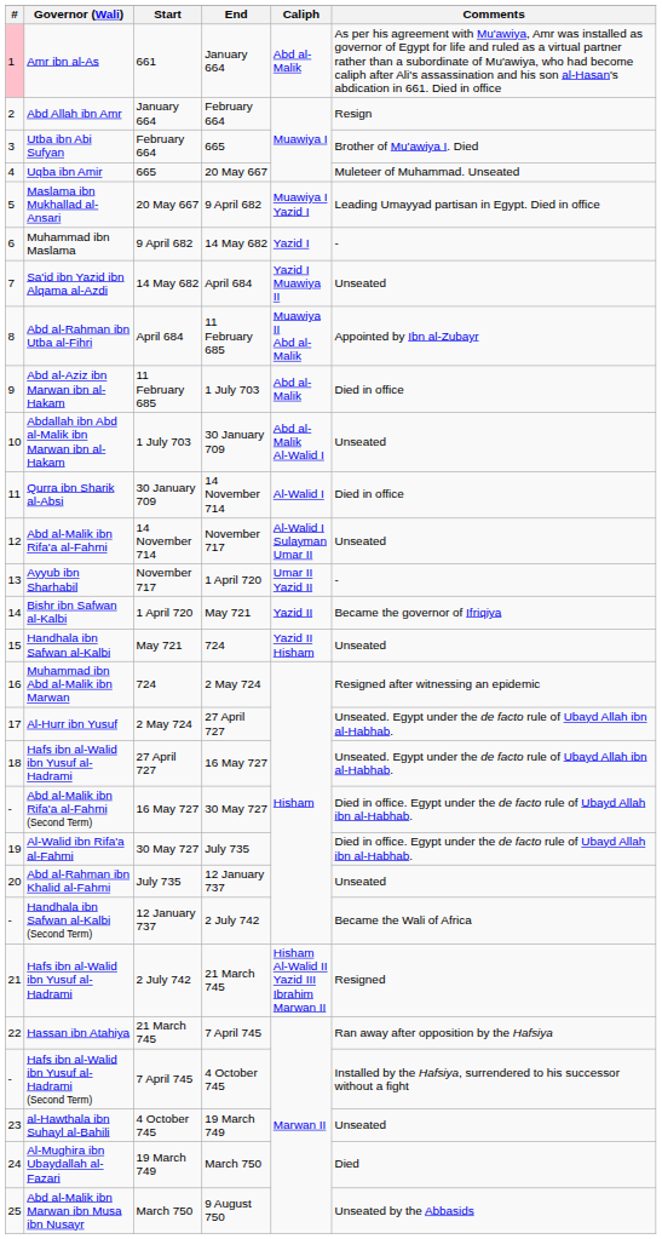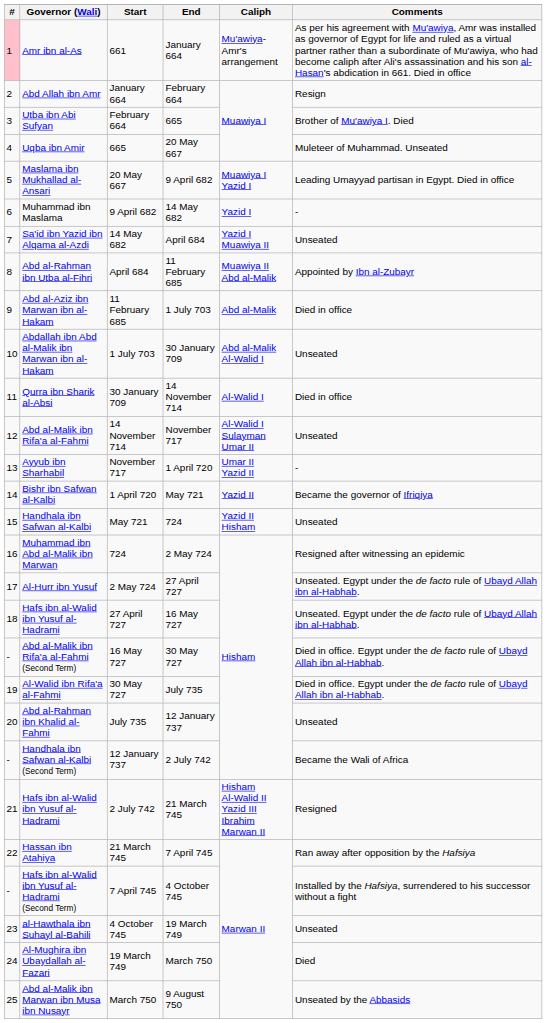 <table class="wikitable">
 <tr style="background:#cccccc">
 </tr>
 <tr>
 <th>#</th>
 <th>Governor (<a href='#'>Wali</a>)</th>
 <th>Start</th>
 <th>End</th>
 <th>Caliph</th>
 <th>Comments</th>
 </tr>
 <tr>
 <td style="background: pink;">1</td>
 <td><a href='#'>Amr ibn al-As</a></td>
 <td>661</td>
 <td>January 664</td>
-<td><a href='#'>Abd al-Malik</a></td>
+<td><a href='#'>Mu'awiya</a>-Amr's arrangement</td>
 <td>As per his agreement with <a href='#'>Mu'awiya</a>, Amr was installed as governor of Egypt for life and ruled as a virtual partner rather than a subordinate of Mu'awiya, who had become caliph after Ali's assassination and his son <a href='#'>al-Hasan</a>'s abdication in 661. Died in office</td>
 </tr>
 <tr>
 <td>2</td>
 <td><a href='#'>Abd Allah ibn Amr</a></td>
 <td>January 664</td>
 <td>February 664</td>
 <td rowspan=3><a href='#'>Muawiya I</a></td>
 <td>Resign</td>
 </tr>
 <tr>
 <td>3</td>
 <td><a href='#'>Utba ibn Abi Sufyan</a></td>
 <td>February 664</td>
 <td>665</td>
 <td>Brother of <a href='#'>Mu'awiya I</a>. Died</td>
 </tr>
 <tr>
 <td>4</td>
 <td><a href='#'>Uqba ibn Amir</a></td>
 <td>665</td>
 <td>20 May 667</td>
 <td>Muleteer of Muhammad. Unseated</td>
 </tr>
 <tr>
 <td>5</td>
 <td><a href='#'>Maslama ibn Mukhallad al-Ansari</a></td>
 <td>20 May 667</td>
 <td>9 April 682</td>
 <td><a href='#'>Muawiya I</a><br><a href='#'>Yazid I</a></td>
 <td>Leading Umayyad partisan in Egypt. Died in office</td>
 </tr>
 <tr>
 <td>6</td>
 <td>Muhammad ibn Maslama</td>
 <td>9 April 682</td>
 <td>14 May 682</td>
 <td><a href='#'>Yazid I</a></td>
 <td>-</td>
 </tr>
 <tr>
 <td>7</td>
 <td><a href='#'>Sa'id ibn Yazid ibn Alqama al-Azdi</a></td>
 <td>14 May 682</td>
 <td>April 684</td>
 <td><a href='#'>Yazid I</a><br><a href='#'>Muawiya II</a></td>
 <td>Unseated</td>
 </tr>
 <tr>
 <td>8</td>
 <td><a href='#'>Abd al-Rahman ibn Utba al-Fihri</a></td>
 <td>April 684</td>
 <td>11 February 685</td>
 <td><a href='#'>Muawiya II</a><br><a href='#'>Abd al-Malik</a></td>
 <td>Appointed by <a href='#'>Ibn al-Zubayr</a></td>
 </tr>
 <tr>
 <td>9</td>
 <td><a href='#'>Abd al-Aziz ibn Marwan ibn al-Hakam</a></td>
 <td>11 February 685</td>
 <td>1 July 703</td>
 <td><a href='#'>Abd al-Malik</a></td>
 <td>Died in office</td>
 </tr>
 <tr>
 <td>10</td>
 <td><a href='#'>Abdallah ibn Abd al-Malik ibn Marwan ibn al-Hakam</a></td>
 <td>1 July 703</td>
 <td>30 January 709</td>
 <td><a href='#'>Abd al-Malik</a><br><a href='#'>Al-Walid I</a></td>
 <td>Unseated</td>
 </tr>
 <tr>
 <td>11</td>
 <td><a href='#'>Qurra ibn Sharik al-Absi</a></td>
 <td>30 January 709</td>
 <td>14 November 714</td>
 <td><a href='#'>Al-Walid I</a></td>
 <td>Died in office</td>
 </tr>
 <tr>
 <td>12</td>
 <td><a href='#'>Abd al-Malik ibn Rifa'a al-Fahmi</a></td>
 <td>14 November 714</td>
 <td>November 717</td>
 <td><a href='#'>Al-Walid I</a><br><a href='#'>Sulayman</a><br><a href='#'>Umar II</a></td>
 <td>Unseated</td>
 </tr>
 <tr>
 <td>13</td>
 <td><a href='#'>Ayyub ibn Sharhabil</a></td>
 <td>November 717</td>
 <td>1 April 720</td>
 <td><a href='#'>Umar II</a><br><a href='#'>Yazid II</a></td>
 <td>-</td>
 </tr>
 <tr>
 <td>14</td>
 <td><a href='#'>Bishr ibn Safwan al-Kalbi</a></td>
 <td>1 April 720</td>
 <td>May 721</td>
 <td><a href='#'>Yazid II</a></td>
 <td>Became the governor of <a href='#'>Ifriqiya</a></td>
 </tr>
 <tr>
 <td>15</td>
 <td><a href='#'>Handhala ibn Safwan al-Kalbi</a></td>
 <td>May 721</td>
 <td>724</td>
 <td><a href='#'>Yazid II</a><br><a href='#'>Hisham</a></td>
 <td>Unseated</td>
 </tr>
 <tr>
 <td>16</td>
 <td><a href='#'>Muhammad ibn Abd al-Malik ibn Marwan</a></td>
 <td>724</td>
 <td>2 May 724</td>
 <td rowspan=7><a href='#'>Hisham</a></td>
 <td>Resigned after witnessing an epidemic</td>
 </tr>
 <tr>
 <td>17</td>
 <td><a href='#'>Al-Hurr ibn Yusuf</a></td>
 <td>2 May 724</td>
 <td>27 April 727</td>
 <td>Unseated. Egypt under the <em>de facto</em> rule of <a href='#'>Ubayd Allah ibn al-Habhab</a>.</td>
 </tr>
 <tr>
 <td>18</td>
 <td><a href='#'>Hafs ibn al-Walid ibn Yusuf al-Hadrami</a></td>
 <td>27 April 727</td>
 <td>16 May 727</td>
 <td>Unseated. Egypt under the <em>de facto</em> rule of <a href='#'>Ubayd Allah ibn al-Habhab</a>.</td>
 </tr>
 <tr>
 <td>-</td>
 <td><a href='#'>Abd al-Malik ibn Rifa'a al-Fahmi</a><br><small>(Second Term)</small></td>
 <td>16 May 727</td>
 <td>30 May 727</td>
 <td>Died in office. Egypt under the <em>de facto</em> rule of <a href='#'>Ubayd Allah ibn al-Habhab</a>.</td>
 </tr>
 <tr>
 <td>19</td>
 <td><a href='#'>Al-Walid ibn Rifa'a al-Fahmi</a></td>
 <td>30 May 727</td>
 <td>July 735</td>
 <td>Died in office. Egypt under the <em>de facto</em> rule of <a href='#'>Ubayd Allah ibn al-Habhab</a>.</td>
 </tr>
 <tr>
 <td>20</td>
 <td><a href='#'>Abd al-Rahman ibn Khalid al-Fahmi</a></td>
 <td>July 735</td>
 <td>12 January 737</td>
 <td>Unseated</td>
 </tr>
 <tr>
 <td>-</td>
 <td><a href='#'>Handhala ibn Safwan al-Kalbi</a><br><small>(Second Term)</small></td>
 <td>12 January 737</td>
 <td>2 July 742</td>
 <td>Became the Wali of Africa</td>
 </tr>
 <tr>
 <td>21</td>
 <td><a href='#'>Hafs ibn al-Walid ibn Yusuf al-Hadrami</a></td>
 <td>2 July 742</td>
 <td>21 March 745</td>
 <td><a href='#'>Hisham</a><br><a href='#'>Al-Walid II</a><br><a href='#'>Yazid III</a><br><a href='#'>Ibrahim</a><br><a href='#'>Marwan II</a></td>
 <td>Resigned</td>
 </tr>
 <tr>
 <td>22</td>
 <td><a href='#'>Hassan ibn Atahiya</a></td>
 <td>21 March 745</td>
 <td>7 April 745</td>
 <td rowspan=5><a href='#'>Marwan II</a></td>
 <td>Ran away after opposition by the <em>Hafsiya</em></td>
 </tr>
 <tr>
 <td>-</td>
 <td><a href='#'>Hafs ibn al-Walid ibn Yusuf al-Hadrami</a><br><small>(Second Term)</small></td>
 <td>7 April 745</td>
 <td>4 October 745</td>
 <td>Installed by the <em>Hafsiya</em>, surrendered to his successor without a fight</td>
 </tr>
 <tr>
 <td>23</td>
 <td><a href='#'>al-Hawthala ibn Suhayl al-Bahili</a></td>
 <td>4 October 745</td>
 <td>19 March 749</td>
 <td>Unseated</td>
 </tr>
 <tr>
 <td>24</td>
 <td><a href='#'>Al-Mughira ibn Ubaydallah al-Fazari</a></td>
 <td>19 March 749</td>
 <td>March 750</td>
 <td>Died</td>
 </tr>
 <tr>
 <td>25</td>
 <td><a href='#'>Abd al-Malik ibn Marwan ibn Musa ibn Nusayr</a></td>
 <td>March 750</td>
 <td>9 August 750</td>
 <td>Unseated by the <a href='#'>Abbasids</a></td>
 </tr>
 </table>
